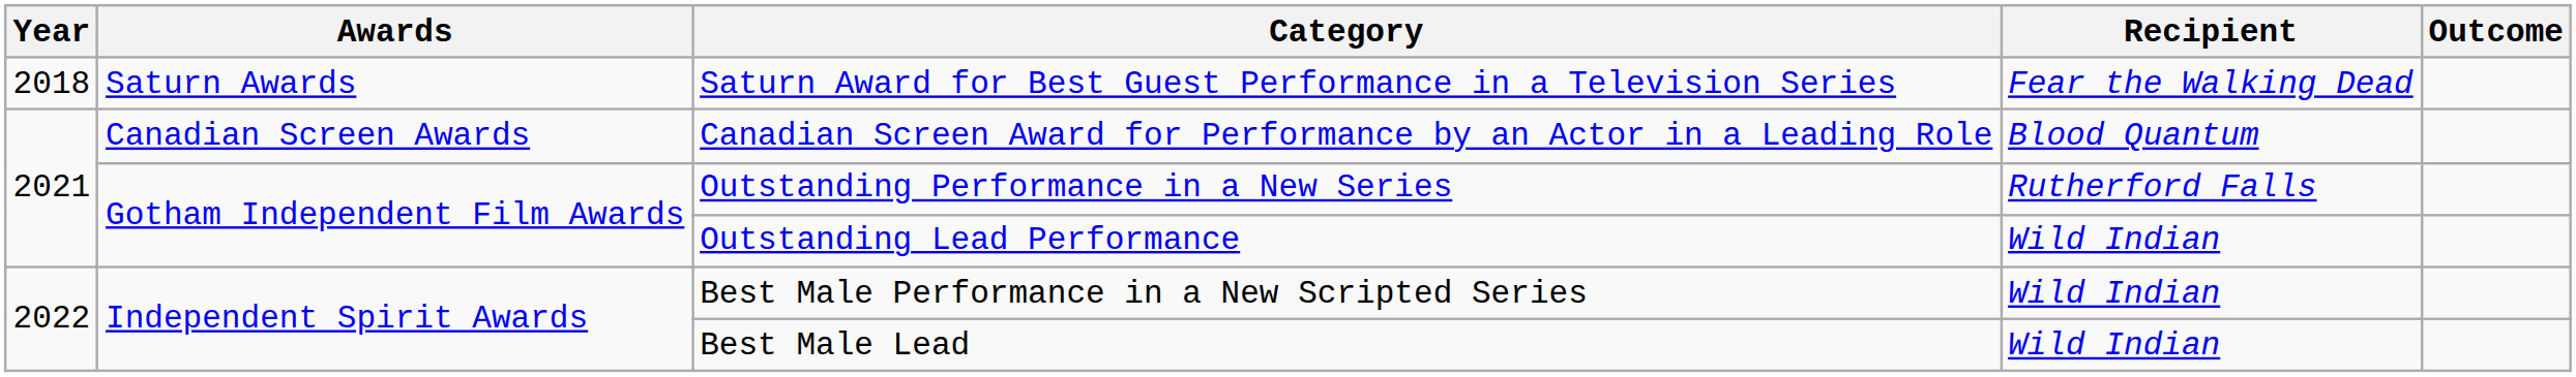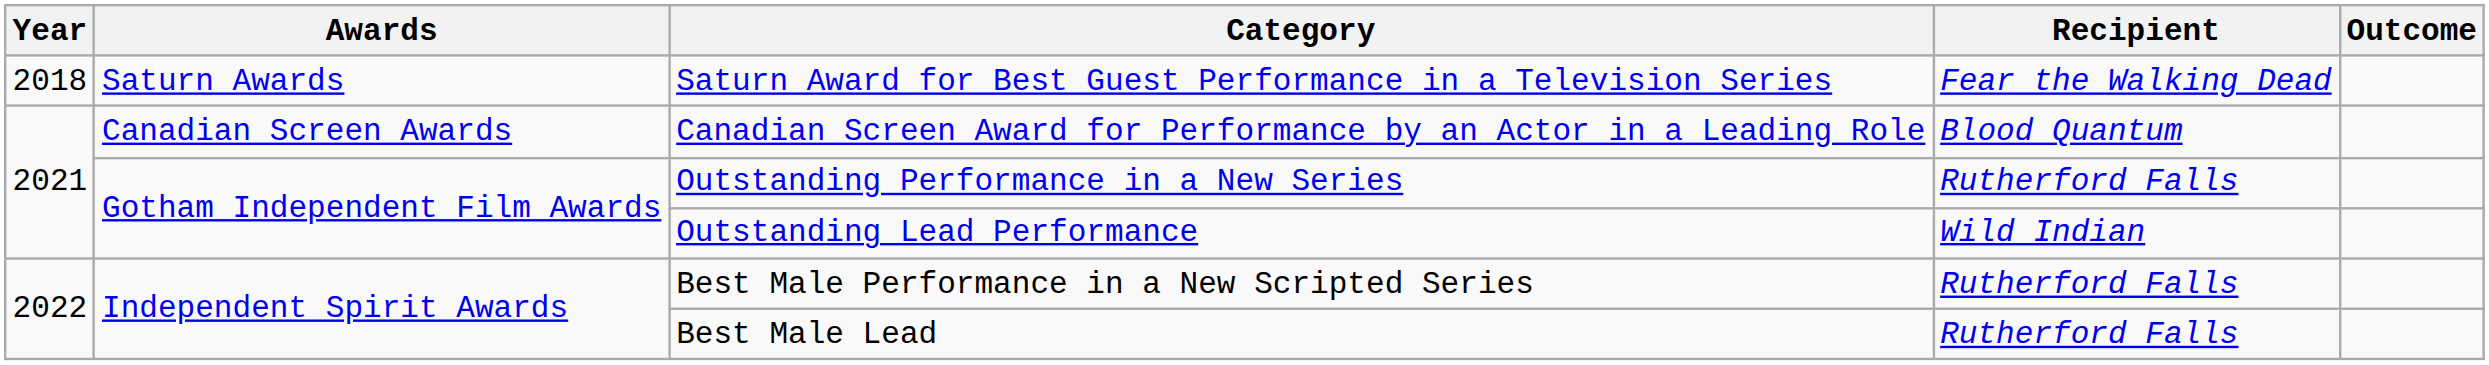 <table class="wikitable sortable">
 <tr>
 <th scope="col">Year</th>
 <th scope="col">Awards</th>
 <th scope="col">Category</th>
 <th scope="col">Recipient</th>
 <th scope="col" class="unsortable">Outcome</th>
 </tr>
 <tr>
 <td>2018</td>
 <td><a href='#'>Saturn Awards</a></td>
 <td><a href='#'>Saturn Award for Best Guest Performance in a Television Series</a></td>
 <td><em><a href='#'>Fear the Walking Dead</a></em></td>
 <td></td>
 </tr>
 <tr>
 <td rowspan="3">2021</td>
 <td><a href='#'>Canadian Screen Awards</a></td>
 <td><a href='#'>Canadian Screen Award for Performance by an Actor in a Leading Role</a></td>
 <td><em><a href='#'>Blood Quantum</a></em></td>
 <td></td>
 </tr>
 <tr>
 <td rowspan="2"><a href='#'>Gotham Independent Film Awards</a></td>
 <td><a href='#'>Outstanding Performance in a New Series</a></td>
 <td><em><a href='#'>Rutherford Falls</a></em></td>
 <td></td>
 </tr>
 <tr>
 <td><a href='#'>Outstanding Lead Performance</a></td>
 <td><em><a href='#'>Wild Indian</a></em></td>
 <td></td>
 </tr>
 <tr>
 <td rowspan="2">2022</td>
 <td rowspan="2"><a href='#'>Independent Spirit Awards</a></td>
 <td>Best Male Performance in a New Scripted Series</td>
-<td><em><a href='#'>Wild Indian</a></em></td>
+<td><em><a href='#'>Rutherford Falls</a></em></td>
 <td></td>
 </tr>
 <tr>
 <td>Best Male Lead</td>
-<td><em><a href='#'>Wild Indian</a></em></td>
+<td><em><a href='#'>Rutherford Falls</a></em></td>
 <td></td>
 </tr>
 </table>
